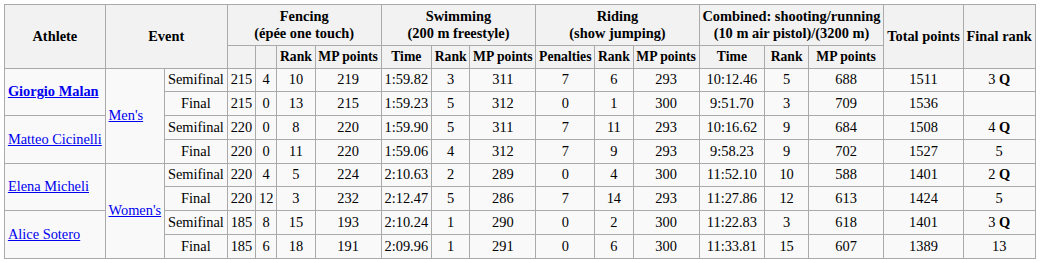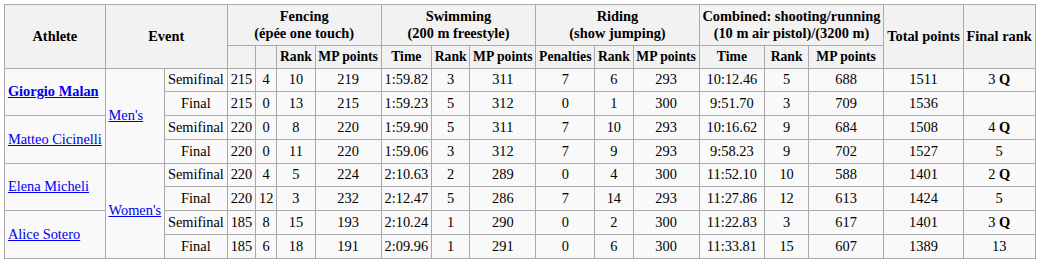 <table class="wikitable" style="font-size:90%">
 <tr>
 <th rowspan="2">Athlete</th>
 <th colspan="2" rowspan="2">Event</th>
 <th colspan=4>Fencing<br><span>(épée one touch)</span></th>
 <th colspan=3>Swimming<br><span>(200 m freestyle)</span></th>
 <th colspan=3>Riding<br><span>(show jumping)</span></th>
 <th colspan=3>Combined: shooting/running<br><span>(10 m air pistol)/(3200 m)</span></th>
 <th rowspan=2>Total points</th>
 <th rowspan=2>Final rank</th>
 </tr>
 <tr style="font-size:95%">
 <th></th>
 <th></th>
 <th>Rank</th>
 <th>MP points</th>
 <th>Time</th>
 <th>Rank</th>
 <th>MP points</th>
 <th>Penalties</th>
 <th>Rank</th>
 <th>MP points</th>
 <th>Time</th>
 <th>Rank</th>
 <th>MP points</th>
 </tr>
 <tr align=center>
 <td rowspan="2" align="left"><strong><a href='#'>Giorgio Malan</a></strong></td>
 <td rowspan="4" align="left"><a href='#'>Men's</a></td>
 <td Align=center>Semifinal</td>
 <td>215</td>
 <td>4</td>
 <td>10</td>
 <td>219</td>
 <td>1:59.82</td>
 <td>3</td>
 <td>311</td>
 <td>7</td>
 <td>6</td>
 <td>293</td>
 <td>10:12.46</td>
 <td>5</td>
 <td>688</td>
 <td>1511</td>
 <td>3 <strong>Q</strong></td>
 </tr>
 <tr align=center>
 <td>Final</td>
 <td>215</td>
 <td>0</td>
 <td>13</td>
 <td>215</td>
 <td>1:59.23</td>
 <td>5</td>
 <td>312</td>
 <td>0</td>
 <td>1</td>
 <td>300</td>
 <td>9:51.70</td>
 <td>3</td>
 <td>709</td>
 <td>1536</td>
 <td></td>
 </tr>
 <tr align="center">
 <td rowspan="2" align="left"><a href='#'>Matteo Cicinelli</a></td>
 <td align=center>Semifinal</td>
 <td>220</td>
 <td>0</td>
 <td>8</td>
 <td>220</td>
 <td>1:59.90</td>
 <td>5</td>
 <td>311</td>
 <td>7</td>
-<td>11</td>
+<td>10</td>
 <td>293</td>
 <td>10:16.62</td>
 <td>9</td>
 <td>684</td>
 <td>1508</td>
 <td>4 <strong>Q</strong></td>
 </tr>
 <tr align=center>
 <td>Final</td>
 <td>220</td>
 <td>0</td>
 <td>11</td>
 <td>220</td>
 <td>1:59.06</td>
-<td>4</td>
+<td>3</td>
 <td>312</td>
 <td>7</td>
 <td>9</td>
 <td>293</td>
 <td>9:58.23</td>
 <td>9</td>
 <td>702</td>
 <td>1527</td>
 <td>5</td>
 </tr>
 <tr align="center">
 <td rowspan="2" align="left"><a href='#'>Elena Micheli</a></td>
 <td rowspan="4" align="left"><a href='#'>Women's</a></td>
 <td align=center>Semifinal</td>
 <td>220</td>
 <td>4</td>
 <td>5</td>
 <td>224</td>
 <td>2:10.63</td>
 <td>2</td>
 <td>289</td>
 <td>0</td>
 <td>4</td>
 <td>300</td>
 <td>11:52.10</td>
 <td>10</td>
 <td>588</td>
 <td>1401</td>
 <td>2 <strong>Q</strong></td>
 </tr>
 <tr align="center">
 <td>Final</td>
 <td>220</td>
 <td>12</td>
 <td>3</td>
 <td>232</td>
 <td>2:12.47</td>
 <td>5</td>
 <td>286</td>
 <td>7</td>
 <td>14</td>
 <td>293</td>
 <td>11:27.86</td>
 <td>12</td>
 <td>613</td>
 <td>1424</td>
 <td>5</td>
 </tr>
 <tr align=center>
 <td rowspan="2" align="left"><a href='#'>Alice Sotero</a></td>
 <td align=center>Semifinal</td>
 <td>185</td>
 <td>8</td>
 <td>15</td>
 <td>193</td>
 <td>2:10.24</td>
 <td>1</td>
 <td>290</td>
 <td>0</td>
 <td>2</td>
 <td>300</td>
 <td>11:22.83</td>
 <td>3</td>
-<td>618</td>
+<td>617</td>
 <td>1401</td>
 <td>3 <strong>Q</strong></td>
 </tr>
 <tr align=center>
 <td>Final</td>
 <td>185</td>
 <td>6</td>
 <td>18</td>
 <td>191</td>
 <td>2:09.96</td>
 <td>1</td>
 <td>291</td>
 <td>0</td>
 <td>6</td>
 <td>300</td>
 <td>11:33.81</td>
 <td>15</td>
 <td>607</td>
 <td>1389</td>
 <td>13</td>
 </tr>
 </table>
